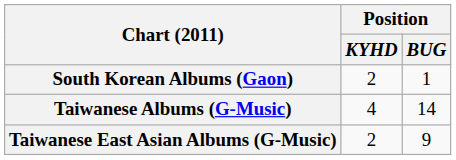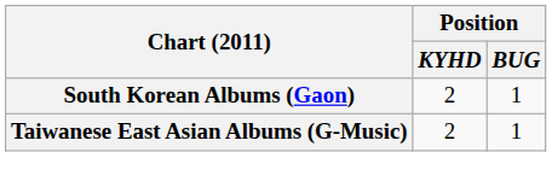 <table class="wikitable plainrowheaders" style="text-align:center;">
 <tr>
 <th rowspan="2" scope="col">Chart (2011)</th>
 <th colspan="2" scope="col">Position</th>
 </tr>
 <tr>
 <th><em>KYHD</em></th>
 <th><em>BUG</em></th>
 </tr>
 <tr>
 <th scope="row">South Korean Albums (<a href='#'>Gaon</a>)</th>
 <td>2</td>
 <td>1</td>
 </tr>
 <tr>
-<th scope="row">Taiwanese Albums (<a href='#'>G-Music</a>)</th>
-<td>4</td>
-<td>14</td>
-</tr>
-<tr>
 <th scope="row">Taiwanese East Asian Albums (G-Music)</th>
 <td>2</td>
-<td>9</td>
+<td>1</td>
 </tr>
 </table>
